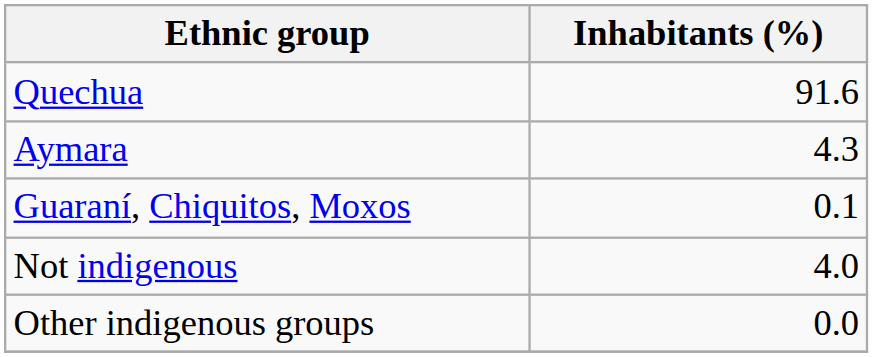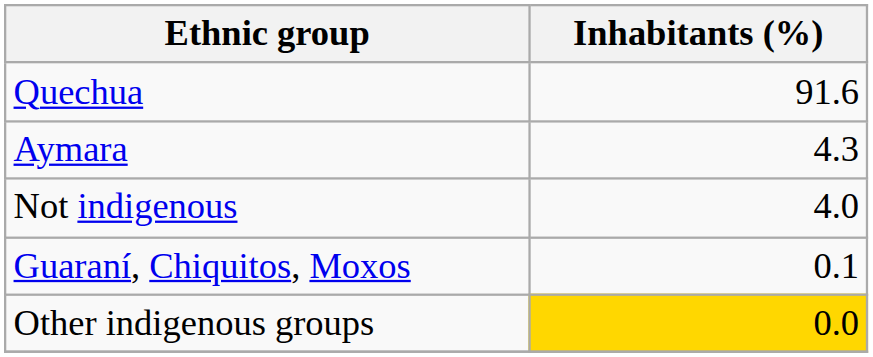 <table class="wikitable" border="1" style="width:30%;" border="1">
 <tr bgcolor=#EFEFEF>
 <th><strong>Ethnic group</strong></th>
 <th><strong>Inhabitants (%)</strong></th>
 </tr>
 <tr>
 <td><a href='#'>Quechua</a></td>
 <td align="right">91.6</td>
 </tr>
 <tr>
 <td><a href='#'>Aymara</a></td>
 <td align="right">4.3</td>
 </tr>
 <tr>
+<td>Not <a href='#'>indigenous</a></td>
+<td align="right">4.0</td>
+</tr>
+<tr>
 <td><a href='#'>Guaraní</a>, <a href='#'>Chiquitos</a>, <a href='#'>Moxos</a></td>
 <td align="right">0.1</td>
 </tr>
 <tr>
-<td>Not <a href='#'>indigenous</a></td>
-<td align="right">4.0</td>
-</tr>
-<tr>
 <td>Other indigenous groups</td>
-<td align="right">0.0</td>
+<td align="right" style="background: gold;">0.0</td>
 </tr>
 <tr>
 </tr>
 </table>
